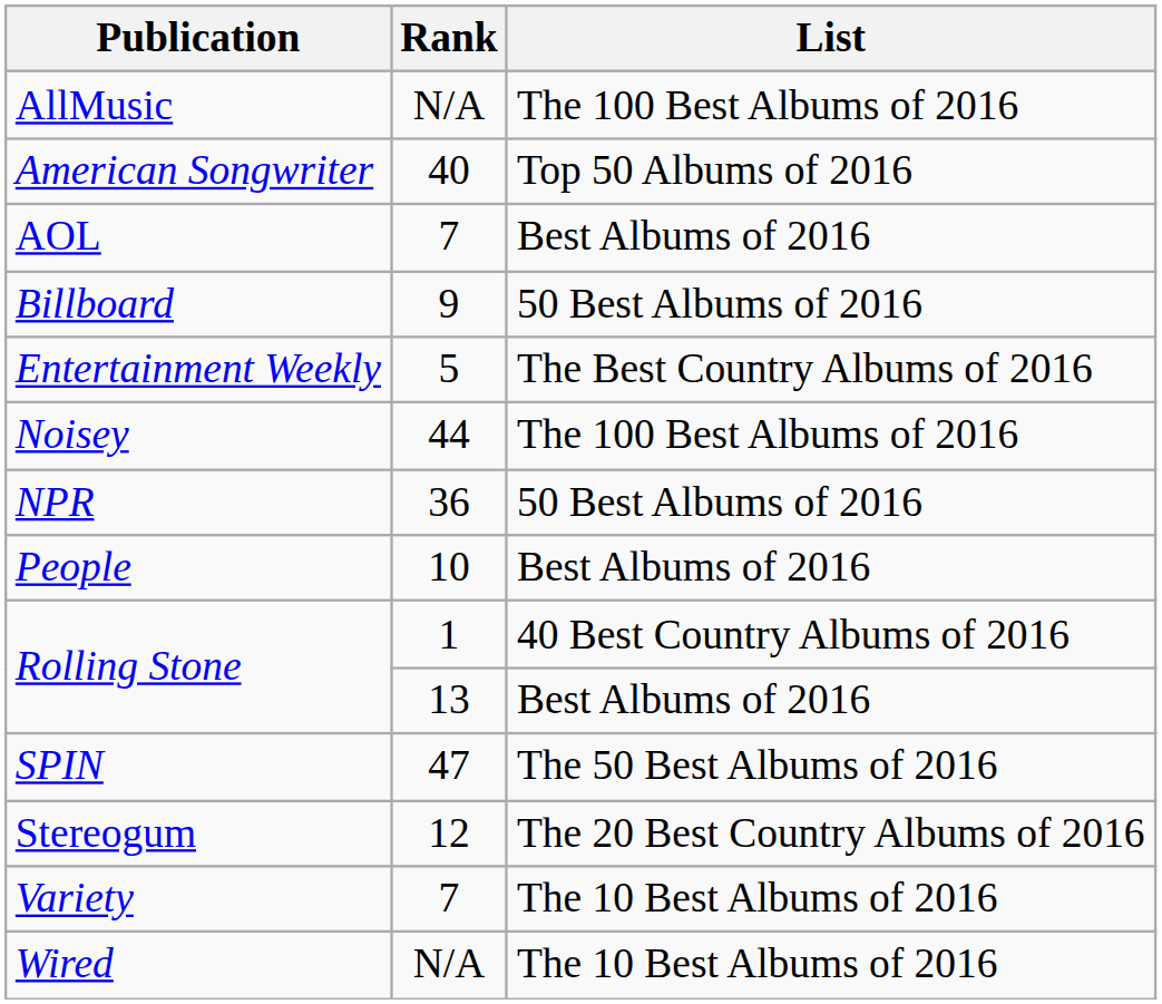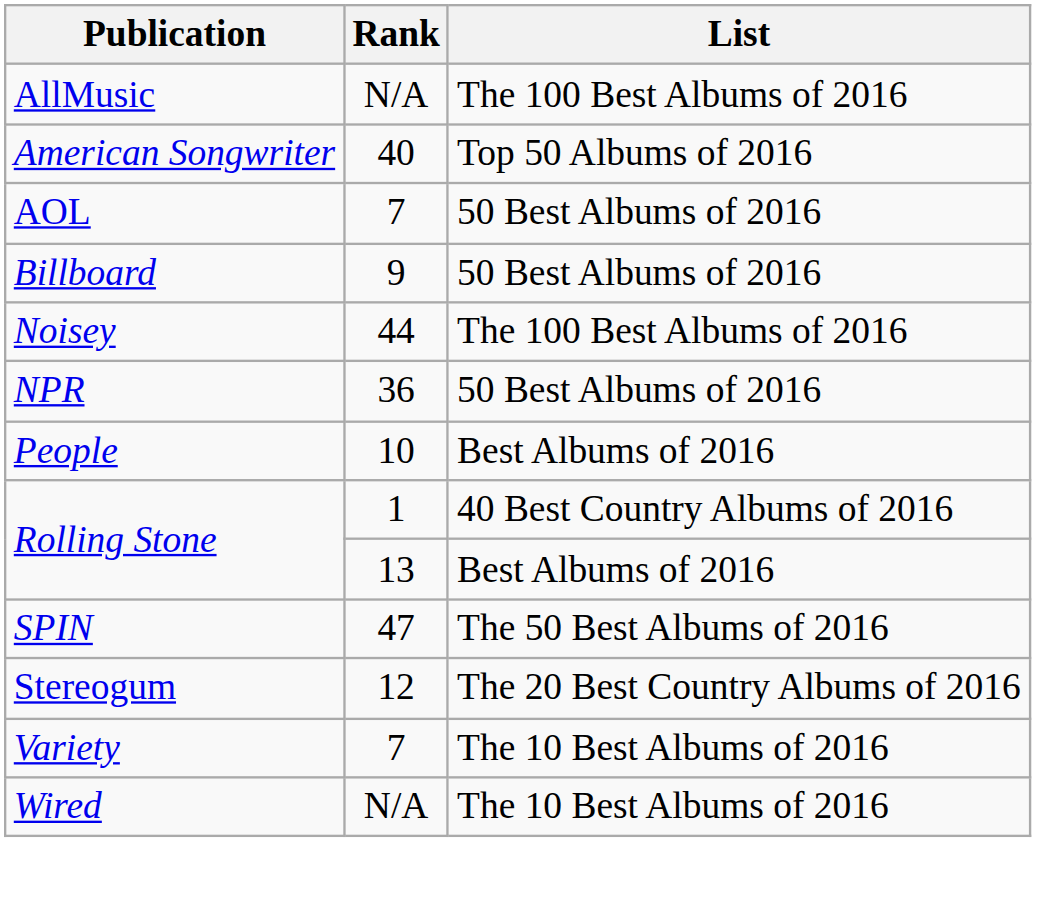 <table class="wikitable">
 <tr>
 <th>Publication</th>
 <th>Rank</th>
 <th>List</th>
 </tr>
 <tr Ad>
 <td><a href='#'>AllMusic</a></td>
 <td align=center>N/A</td>
 <td>The 100 Best Albums of 2016</td>
 </tr>
 <tr Ad>
 <td><em><a href='#'>American Songwriter</a></em></td>
 <td align=center>40</td>
 <td>Top 50 Albums of 2016</td>
 </tr>
 <tr Ad>
 <td><a href='#'>AOL</a></td>
 <td align=center>7</td>
-<td>Best Albums of 2016</td>
+<td>50 Best Albums of 2016</td>
 </tr>
 <tr Ad>
 <td><em><a href='#'>Billboard</a></em></td>
 <td align=center>9</td>
 <td>50 Best Albums of 2016</td>
-</tr>
-<tr Ad>
-<td><em><a href='#'>Entertainment Weekly</a></em></td>
-<td align=center>5</td>
-<td>The Best Country Albums of 2016</td>
 </tr>
 <tr Ad>
 <td><em><a href='#'>Noisey</a></em></td>
 <td align=center>44</td>
 <td>The 100 Best Albums of 2016</td>
 </tr>
 <tr Ad>
 <td><em><a href='#'>NPR</a></em></td>
 <td align=center>36</td>
 <td>50 Best Albums of 2016</td>
 </tr>
 <tr Ad>
 <td><em><a href='#'>People</a></em></td>
 <td align=center>10</td>
 <td>Best Albums of 2016</td>
 </tr>
 <tr Ad>
 <td rowspan="2"><em><a href='#'>Rolling Stone</a></em></td>
 <td align=center>1</td>
 <td>40 Best Country Albums of 2016</td>
 </tr>
 <tr Ad>
 <td align=center>13</td>
 <td>Best Albums of 2016</td>
 </tr>
 <tr Ad>
 <td><em><a href='#'>SPIN</a></em></td>
 <td align=center>47</td>
 <td>The 50 Best Albums of 2016</td>
 </tr>
 <tr Ad>
 <td><a href='#'>Stereogum</a></td>
 <td align=center>12</td>
 <td>The 20 Best Country Albums of 2016</td>
 </tr>
 <tr Ad>
 <td><em><a href='#'>Variety</a></em></td>
 <td align=center>7</td>
 <td>The 10 Best Albums of 2016</td>
 </tr>
 <tr Ad>
 <td><em><a href='#'>Wired</a></em></td>
 <td align=center>N/A</td>
 <td>The 10 Best Albums of 2016</td>
 </tr>
 </table>
